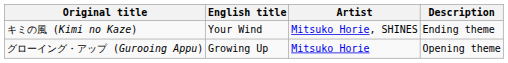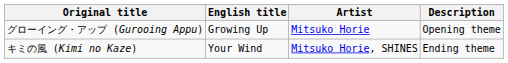 <table class="wikitable">
 <tr>
 <th>Original title</th>
 <th>English title</th>
 <th>Artist</th>
 <th>Description</th>
 </tr>
 <tr>
+<td>グローイング・アップ (<em>Gurooing Appu</em>)</td>
+<td>Growing Up</td>
+<td><a href='#'>Mitsuko Horie</a></td>
+<td>Opening theme</td>
+</tr>
+<tr>
 <td>キミの風 (<em>Kimi no Kaze</em>)</td>
 <td>Your Wind</td>
 <td><a href='#'>Mitsuko Horie</a>, SHINES</td>
 <td>Ending theme</td>
 </tr>
-<tr>
-<td>グローイング・アップ (<em>Gurooing Appu</em>)</td>
-<td>Growing Up</td>
-<td><a href='#'>Mitsuko Horie</a></td>
-<td>Opening theme</td>
-</tr>
 </table>
